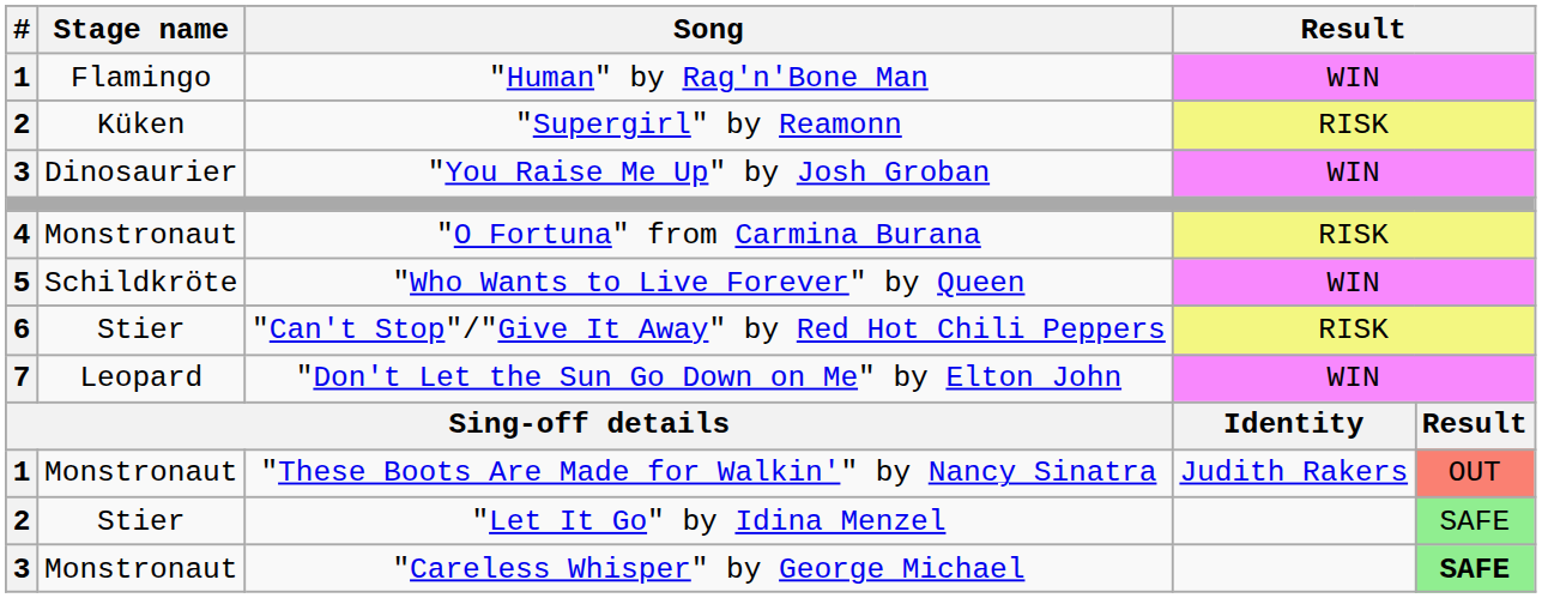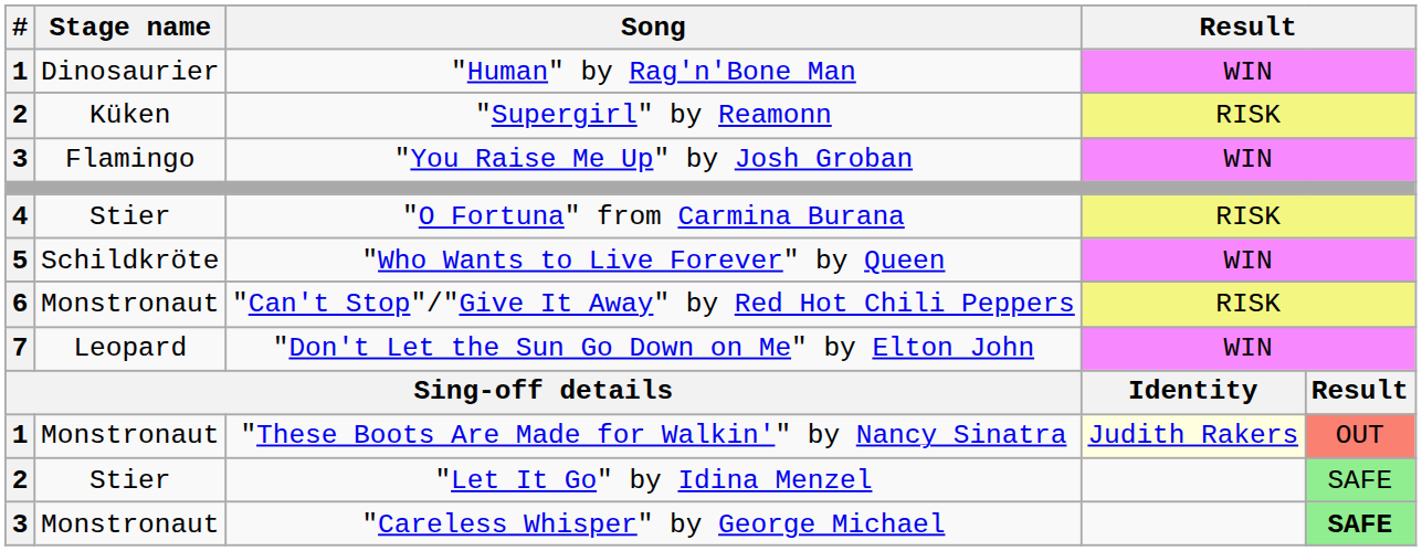 <table class="wikitable plainrowheaders" style="text-align: center;">
 <tr>
 <th>#</th>
 <th>Stage name</th>
 <th>Song</th>
 <th colspan=2>Result</th>
 </tr>
 <tr>
 <th>1</th>
-<td>Flamingo</td>
+<td>Dinosaurier</td>
 <td>"<a href='#'>Human</a>" by <a href='#'>Rag'n'Bone Man</a></td>
 <td colspan=2 bgcolor="F888FD">WIN</td>
 </tr>
 <tr>
 <th>2</th>
 <td>Küken</td>
 <td>"<a href='#'>Supergirl</a>" by <a href='#'>Reamonn</a></td>
 <td colspan=2 bgcolor="#F3F781">RISK</td>
 </tr>
 <tr>
 <th>3</th>
-<td>Dinosaurier</td>
+<td>Flamingo</td>
 <td>"<a href='#'>You Raise Me Up</a>" by <a href='#'>Josh Groban</a></td>
 <td colspan=2 bgcolor="F888FD">WIN</td>
 </tr>
 <tr>
 <td colspan="5" style="background:darkgray"></td>
 </tr>
 <tr>
 <th>4</th>
-<td>Monstronaut</td>
+<td>Stier</td>
 <td>"<a href='#'>O Fortuna</a>" from <a href='#'>Carmina Burana</a></td>
 <td colspan=2 bgcolor="#F3F781">RISK</td>
 </tr>
 <tr>
 <th>5</th>
 <td>Schildkröte</td>
 <td>"<a href='#'>Who Wants to Live Forever</a>" by <a href='#'>Queen</a></td>
 <td colspan=2 bgcolor="F888FD">WIN</td>
 </tr>
 <tr>
 <th>6</th>
-<td>Stier</td>
+<td>Monstronaut</td>
 <td>"<a href='#'>Can't Stop</a>"/"<a href='#'>Give It Away</a>" by <a href='#'>Red Hot Chili Peppers</a></td>
 <td colspan=2 bgcolor="#F3F781">RISK</td>
 </tr>
 <tr>
 <th>7</th>
 <td>Leopard</td>
 <td>"<a href='#'>Don't Let the Sun Go Down on Me</a>" by <a href='#'>Elton John</a></td>
 <td colspan=2 bgcolor="F888FD">WIN</td>
 </tr>
 <tr>
 <th colspan="3">Sing-off details</th>
 <th>Identity</th>
 <th>Result</th>
 </tr>
 <tr>
 <th>1</th>
 <td>Monstronaut</td>
 <td>"<a href='#'>These Boots Are Made for Walkin'</a>" by <a href='#'>Nancy Sinatra</a></td>
-<td><a href='#'>Judith Rakers</a></td>
+<td style="background: lightyellow;"><a href='#'>Judith Rakers</a></td>
 <td bgcolor=salmon>OUT</td>
 </tr>
 <tr>
 <th>2</th>
 <td>Stier</td>
 <td>"<a href='#'>Let It Go</a>" by <a href='#'>Idina Menzel</a></td>
 <td></td>
 <td bgcolor=lightgreen>SAFE</td>
 </tr>
 <tr>
 <th>3</th>
 <td>Monstronaut</td>
 <td>"<a href='#'>Careless Whisper</a>" by <a href='#'>George Michael</a></td>
 <td></td>
 <td bgcolor=lightgreen><strong>SAFE</strong></td>
 </tr>
 </table>
